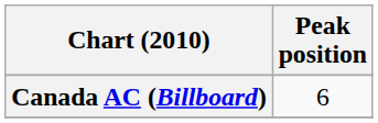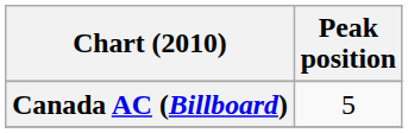 <table class="wikitable sortable plainrowheaders" style="text-align:center;">
 <tr>
 <th scope="col">Chart (2010)</th>
 <th scope="col">Peak<br>position</th>
 </tr>
 <tr>
 </tr>
 <tr>
 <th scope="row">Canada <a href='#'>AC</a> (<em><a href='#'>Billboard</a></em>)</th>
-<td>6</td>
+<td>5</td>
 </tr>
 <tr>
 </tr>
 <tr>
 </tr>
 </table>
